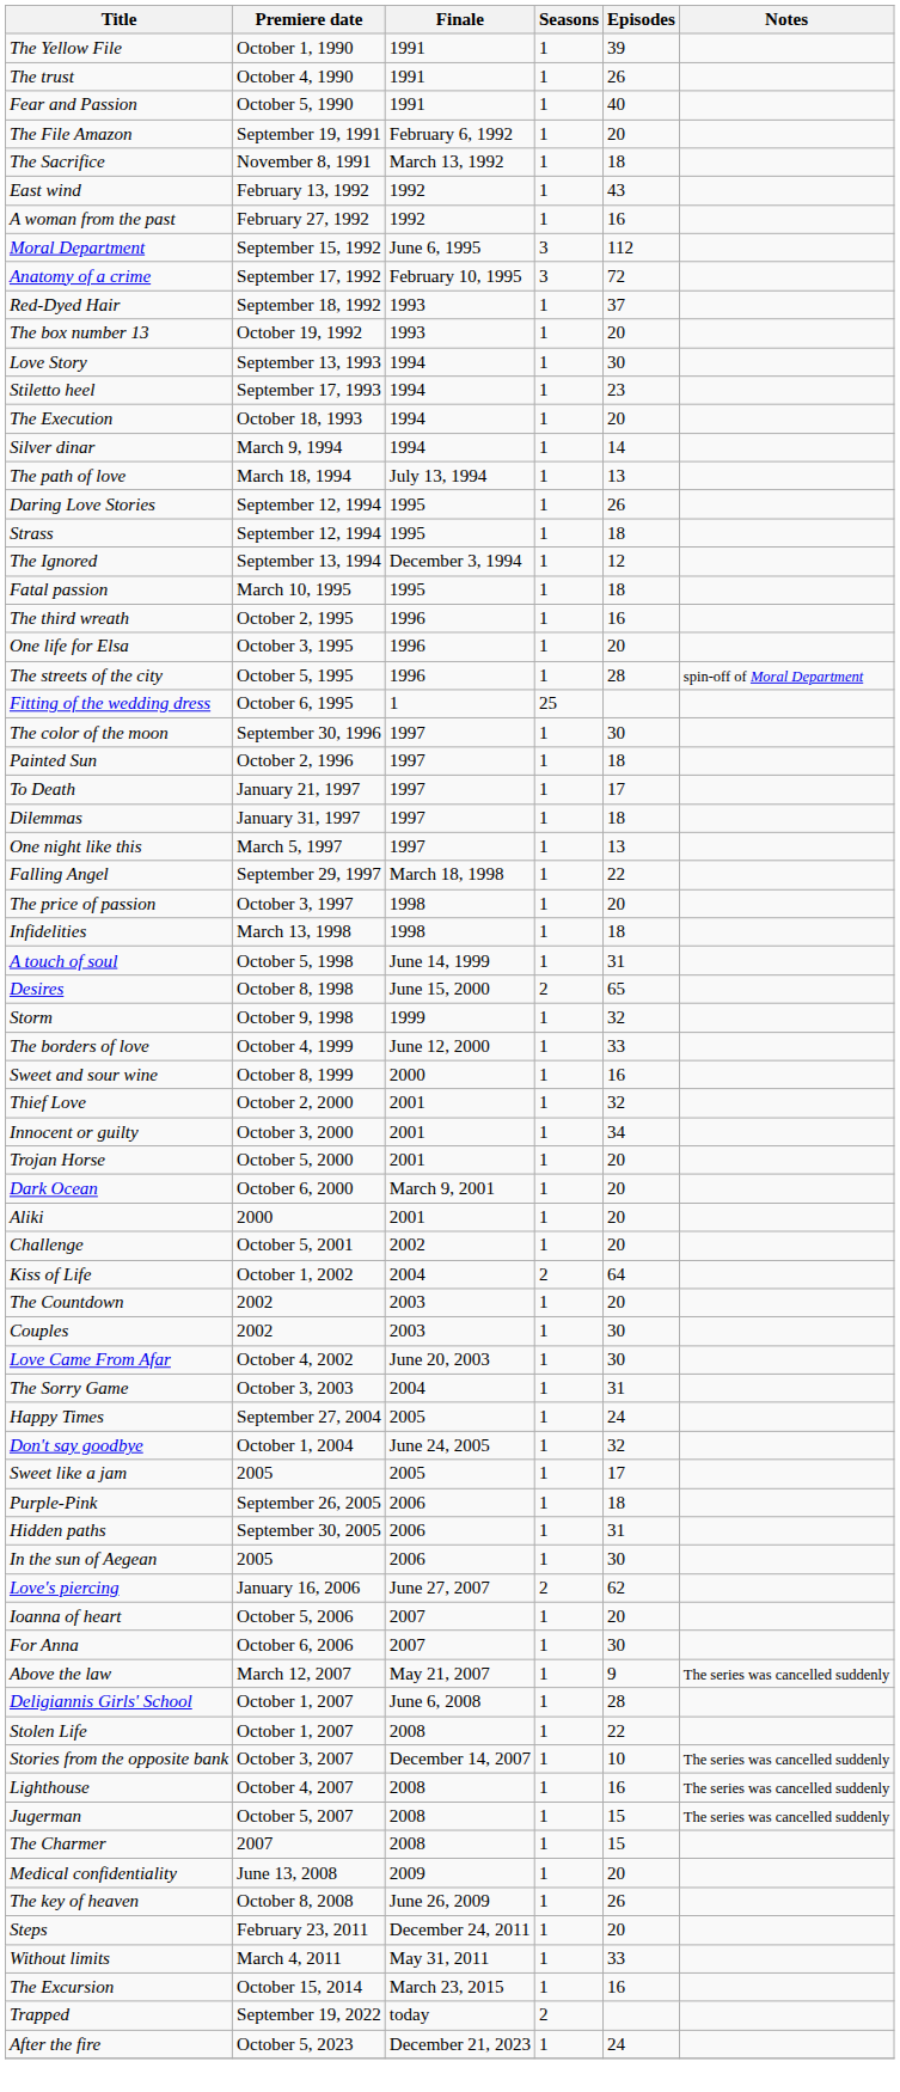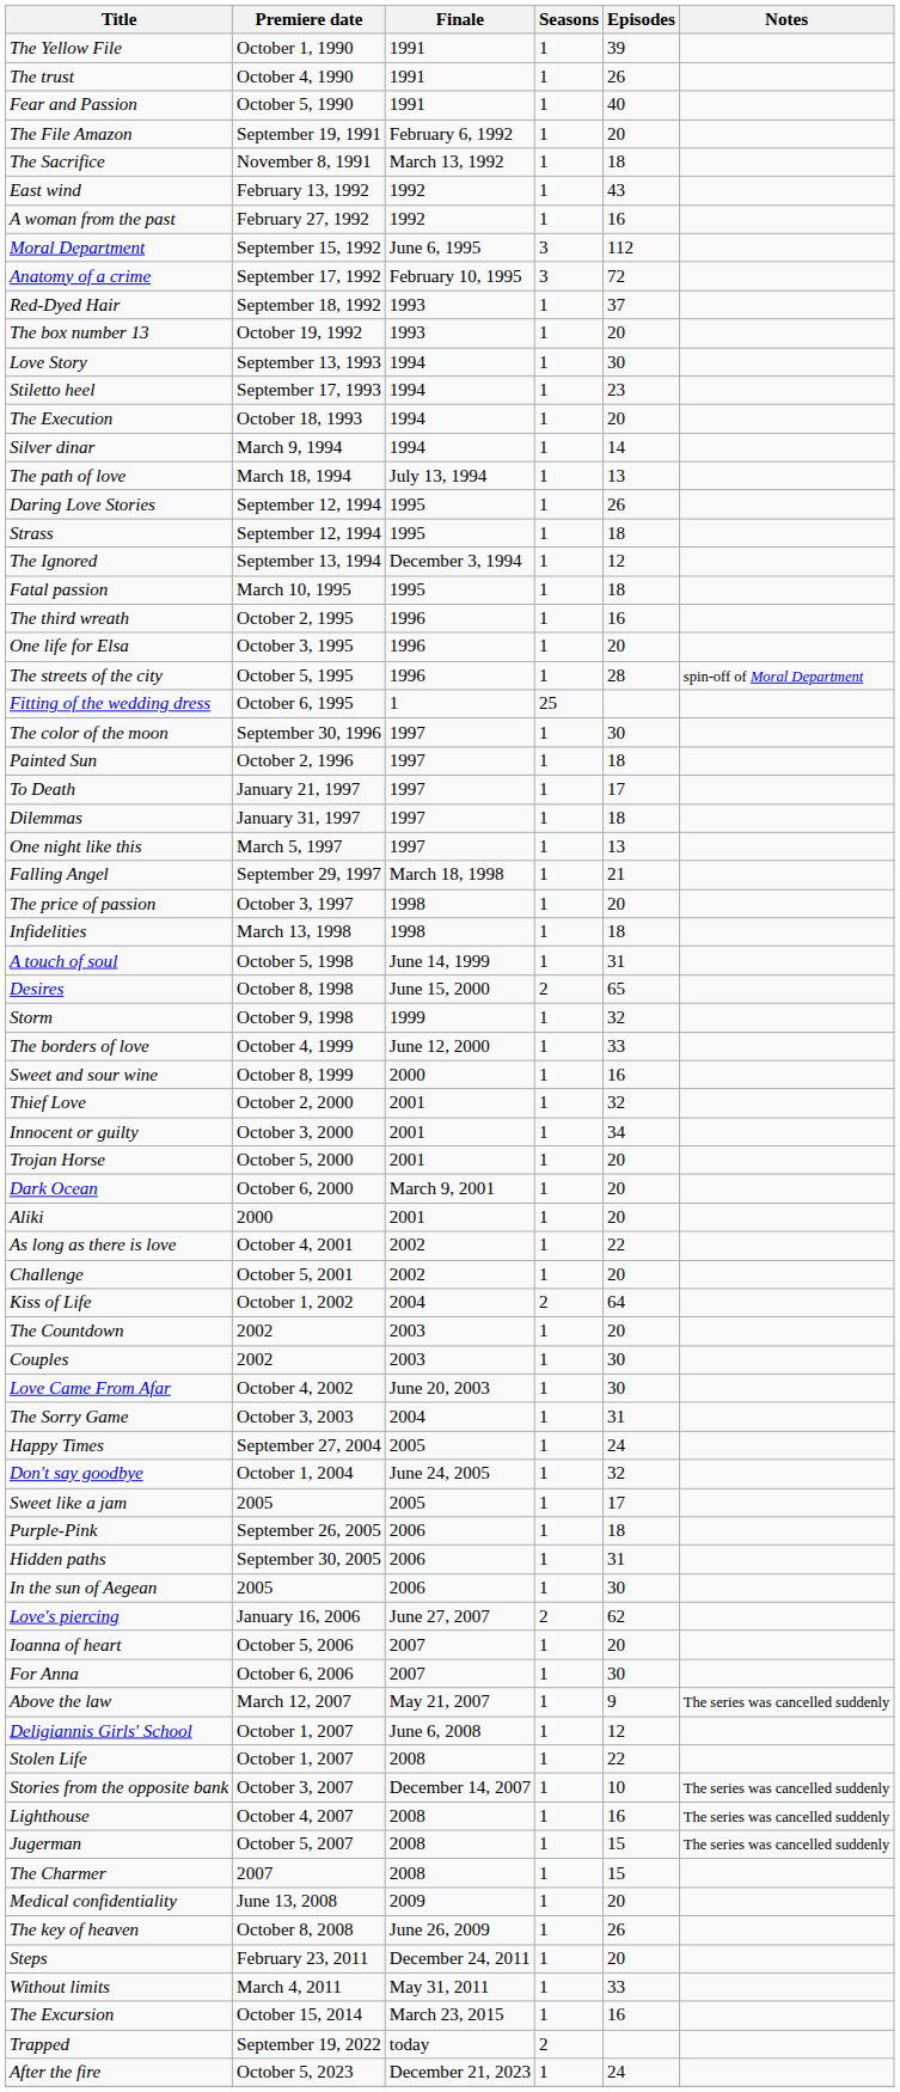 <table class="wikitable sortable">
 <tr>
 <th>Title</th>
 <th>Premiere date</th>
 <th>Finale</th>
 <th>Seasons</th>
 <th>Episodes</th>
 <th>Notes</th>
 </tr>
 <tr>
 <td><em>The Yellow File</em></td>
 <td>October 1, 1990</td>
 <td>1991</td>
 <td>1</td>
 <td>39</td>
 <td></td>
 </tr>
 <tr>
 <td><em>The trust</em></td>
 <td>October 4, 1990</td>
 <td>1991</td>
 <td>1</td>
 <td>26</td>
 <td></td>
 </tr>
 <tr>
 <td><em>Fear and Passion</em></td>
 <td>October 5, 1990</td>
 <td>1991</td>
 <td>1</td>
 <td>40</td>
 <td></td>
 </tr>
 <tr>
 <td><em>The File Amazon</em></td>
 <td>September 19, 1991</td>
 <td>February 6, 1992</td>
 <td>1</td>
 <td>20</td>
 <td></td>
 </tr>
 <tr>
 <td><em>The Sacrifice</em></td>
 <td>November 8, 1991</td>
 <td>March 13, 1992</td>
 <td>1</td>
 <td>18</td>
 <td></td>
 </tr>
 <tr>
 <td><em>East wind</em></td>
 <td>February 13, 1992</td>
 <td>1992</td>
 <td>1</td>
 <td>43</td>
 <td></td>
 </tr>
 <tr>
 <td><em>A woman from the past</em></td>
 <td>February 27, 1992</td>
 <td>1992</td>
 <td>1</td>
 <td>16</td>
 <td></td>
 </tr>
 <tr>
 <td><em><a href='#'>Moral Department</a></em></td>
 <td>September 15, 1992</td>
 <td>June 6, 1995</td>
 <td>3</td>
 <td>112</td>
 <td></td>
 </tr>
 <tr>
 <td><em><a href='#'>Anatomy of a crime</a></em></td>
 <td>September 17, 1992</td>
 <td>February 10, 1995</td>
 <td>3</td>
 <td>72</td>
 <td></td>
 </tr>
 <tr>
 <td><em>Red-Dyed Hair</em></td>
 <td>September 18, 1992</td>
 <td>1993</td>
 <td>1</td>
 <td>37</td>
 <td></td>
 </tr>
 <tr>
 <td><em>The box number 13</em></td>
 <td>October 19, 1992</td>
 <td>1993</td>
 <td>1</td>
 <td>20</td>
 <td></td>
 </tr>
 <tr>
 <td><em>Love Story</em></td>
 <td>September 13, 1993</td>
 <td>1994</td>
 <td>1</td>
 <td>30</td>
 <td></td>
 </tr>
 <tr>
 <td><em>Stiletto heel</em></td>
 <td>September 17, 1993</td>
 <td>1994</td>
 <td>1</td>
 <td>23</td>
 <td></td>
 </tr>
 <tr>
 <td><em>The Execution</em></td>
 <td>October 18, 1993</td>
 <td>1994</td>
 <td>1</td>
 <td>20</td>
 <td></td>
 </tr>
 <tr>
 <td><em>Silver dinar</em></td>
 <td>March 9, 1994</td>
 <td>1994</td>
 <td>1</td>
 <td>14</td>
 <td></td>
 </tr>
 <tr>
 <td><em>The path of love</em></td>
 <td>March 18, 1994</td>
 <td>July 13, 1994</td>
 <td>1</td>
 <td>13</td>
 <td></td>
 </tr>
 <tr>
 <td><em>Daring Love Stories</em></td>
 <td>September 12, 1994</td>
 <td>1995</td>
 <td>1</td>
 <td>26</td>
 <td></td>
 </tr>
 <tr>
 <td><em>Strass</em></td>
 <td>September 12, 1994</td>
 <td>1995</td>
 <td>1</td>
 <td>18</td>
 <td></td>
 </tr>
 <tr>
 <td><em>The Ignored</em></td>
 <td>September 13, 1994</td>
 <td>December 3, 1994</td>
 <td>1</td>
 <td>12</td>
 <td></td>
 </tr>
 <tr>
 <td><em>Fatal passion</em></td>
 <td>March 10, 1995</td>
 <td>1995</td>
 <td>1</td>
 <td>18</td>
 <td></td>
 </tr>
 <tr>
 <td><em>The third wreath</em></td>
 <td>October 2, 1995</td>
 <td>1996</td>
 <td>1</td>
 <td>16</td>
 <td></td>
 </tr>
 <tr>
 <td><em>One life for Elsa</em></td>
 <td>October 3, 1995</td>
 <td>1996</td>
 <td>1</td>
 <td>20</td>
 <td></td>
 </tr>
 <tr>
 <td><em>The streets of the city</em></td>
 <td>October 5, 1995</td>
 <td>1996</td>
 <td>1</td>
 <td>28</td>
 <td><small>spin-off of <em><a href='#'>Moral Department</a></em></small></td>
 </tr>
 <tr>
 <td><em><a href='#'>Fitting of the wedding dress</a></em></td>
 <td>October 6, 1995</td>
 <td>1</td>
 <td>25</td>
 <td></td>
 </tr>
 <tr>
 <td><em>The color of the moon</em></td>
 <td>September 30, 1996</td>
 <td>1997</td>
 <td>1</td>
 <td>30</td>
 <td></td>
 </tr>
 <tr>
 <td><em>Painted Sun</em></td>
 <td>October 2, 1996</td>
 <td>1997</td>
 <td>1</td>
 <td>18</td>
 <td></td>
 </tr>
 <tr>
 <td><em>To Death</em></td>
 <td>January 21, 1997</td>
 <td>1997</td>
 <td>1</td>
 <td>17</td>
 <td></td>
 </tr>
 <tr>
 <td><em>Dilemmas</em></td>
 <td>January 31, 1997</td>
 <td>1997</td>
 <td>1</td>
 <td>18</td>
 <td></td>
 </tr>
 <tr>
 <td><em>One night like this</em></td>
 <td>March 5, 1997</td>
 <td>1997</td>
 <td>1</td>
 <td>13</td>
 <td></td>
 </tr>
 <tr>
 <td><em>Falling Angel</em></td>
 <td>September 29, 1997</td>
 <td>March 18, 1998</td>
 <td>1</td>
-<td>22</td>
+<td>21</td>
 <td></td>
 </tr>
 <tr>
 <td><em>The price of passion</em></td>
 <td>October 3, 1997</td>
 <td>1998</td>
 <td>1</td>
 <td>20</td>
 <td></td>
 </tr>
 <tr>
 <td><em>Infidelities</em></td>
 <td>March 13, 1998</td>
 <td>1998</td>
 <td>1</td>
 <td>18</td>
 <td></td>
 </tr>
 <tr>
 <td><em><a href='#'>A touch of soul</a></em></td>
 <td>October 5, 1998</td>
 <td>June 14, 1999</td>
 <td>1</td>
 <td>31</td>
 <td></td>
 </tr>
 <tr>
 <td><em><a href='#'>Desires</a></em></td>
 <td>October 8, 1998</td>
 <td>June 15, 2000</td>
 <td>2</td>
 <td>65</td>
 <td></td>
 </tr>
 <tr>
 <td><em>Storm</em></td>
 <td>October 9, 1998</td>
 <td>1999</td>
 <td>1</td>
 <td>32</td>
 <td></td>
 </tr>
 <tr>
 <td><em>The borders of love</em></td>
 <td>October 4, 1999</td>
 <td>June 12, 2000</td>
 <td>1</td>
 <td>33</td>
 <td></td>
 </tr>
 <tr>
 <td><em>Sweet and sour wine</em></td>
 <td>October 8, 1999</td>
 <td>2000</td>
 <td>1</td>
 <td>16</td>
 <td></td>
 </tr>
 <tr>
 <td><em>Thief Love</em></td>
 <td>October 2, 2000</td>
 <td>2001</td>
 <td>1</td>
 <td>32</td>
 <td></td>
 </tr>
 <tr>
 <td><em>Innocent or guilty</em></td>
 <td>October 3, 2000</td>
 <td>2001</td>
 <td>1</td>
 <td>34</td>
 <td></td>
 </tr>
 <tr>
 <td><em>Trojan Horse</em></td>
 <td>October 5, 2000</td>
 <td>2001</td>
 <td>1</td>
 <td>20</td>
 <td></td>
 </tr>
 <tr>
 <td><em><a href='#'>Dark Ocean</a></em></td>
 <td>October 6, 2000</td>
 <td>March 9, 2001</td>
 <td>1</td>
 <td>20</td>
 <td></td>
 </tr>
 <tr>
 <td><em>Aliki</em></td>
 <td>2000</td>
 <td>2001</td>
 <td>1</td>
 <td>20</td>
+<td></td>
+</tr>
+<tr>
+<td><em>As long as there is love</em></td>
+<td>October 4, 2001</td>
+<td>2002</td>
+<td>1</td>
+<td>22</td>
 <td></td>
 </tr>
 <tr>
 <td><em>Challenge</em></td>
 <td>October 5, 2001</td>
 <td>2002</td>
 <td>1</td>
 <td>20</td>
 <td></td>
 </tr>
 <tr>
 <td><em>Kiss of Life</em></td>
 <td>October 1, 2002</td>
 <td>2004</td>
 <td>2</td>
 <td>64</td>
 <td></td>
 </tr>
 <tr>
 <td><em>The Countdown</em></td>
 <td>2002</td>
 <td>2003</td>
 <td>1</td>
 <td>20</td>
 <td></td>
 </tr>
 <tr>
 <td><em>Couples</em></td>
 <td>2002</td>
 <td>2003</td>
 <td>1</td>
 <td>30</td>
 <td></td>
 </tr>
 <tr>
 <td><em><a href='#'>Love Came From Afar</a></em></td>
 <td>October 4, 2002</td>
 <td>June 20, 2003</td>
 <td>1</td>
 <td>30</td>
 <td></td>
 </tr>
 <tr>
 <td><em>The Sorry Game</em></td>
 <td>October 3, 2003</td>
 <td>2004</td>
 <td>1</td>
 <td>31</td>
 <td></td>
 </tr>
 <tr>
 <td><em>Happy Times</em></td>
 <td>September 27, 2004</td>
 <td>2005</td>
 <td>1</td>
 <td>24</td>
 <td></td>
 </tr>
 <tr>
 <td><em><a href='#'>Don't say goodbye</a></em></td>
 <td>October 1, 2004</td>
 <td>June 24, 2005</td>
 <td>1</td>
 <td>32</td>
 <td></td>
 </tr>
 <tr>
 <td><em>Sweet like a jam</em></td>
 <td>2005</td>
 <td>2005</td>
 <td>1</td>
 <td>17</td>
 <td></td>
 </tr>
 <tr>
 <td><em>Purple-Pink</em></td>
 <td>September 26, 2005</td>
 <td>2006</td>
 <td>1</td>
 <td>18</td>
 <td></td>
 </tr>
 <tr>
 <td><em>Hidden paths</em></td>
 <td>September 30, 2005</td>
 <td>2006</td>
 <td>1</td>
 <td>31</td>
 <td></td>
 </tr>
 <tr>
 <td><em>In the sun of Aegean</em></td>
 <td>2005</td>
 <td>2006</td>
 <td>1</td>
 <td>30</td>
 <td></td>
 </tr>
 <tr>
 <td><em><a href='#'>Love's piercing</a></em></td>
 <td>January 16, 2006</td>
 <td>June 27, 2007</td>
 <td>2</td>
 <td>62</td>
 <td></td>
 </tr>
 <tr>
 <td><em>Ioanna of heart</em></td>
 <td>October 5, 2006</td>
 <td>2007</td>
 <td>1</td>
 <td>20</td>
 <td></td>
 </tr>
 <tr>
 <td><em>For Anna</em></td>
 <td>October 6, 2006</td>
 <td>2007</td>
 <td>1</td>
 <td>30</td>
 <td></td>
 </tr>
 <tr>
 <td><em>Above the law</em></td>
 <td>March 12, 2007</td>
 <td>May 21, 2007</td>
 <td>1</td>
 <td>9</td>
 <td><small>The series was cancelled suddenly</small></td>
 </tr>
 <tr>
 <td><em><a href='#'>Deligiannis Girls' School</a></em></td>
 <td>October 1, 2007</td>
 <td>June 6, 2008</td>
 <td>1</td>
-<td>28</td>
+<td>12</td>
 <td></td>
 </tr>
 <tr>
 <td><em>Stolen Life</em></td>
 <td>October 1, 2007</td>
 <td>2008</td>
 <td>1</td>
 <td>22</td>
 <td></td>
 </tr>
 <tr>
 <td><em>Stories from the opposite bank</em></td>
 <td>October 3, 2007</td>
 <td>December 14, 2007</td>
 <td>1</td>
 <td>10</td>
 <td><small>The series was cancelled suddenly</small></td>
 </tr>
 <tr>
 <td><em>Lighthouse</em></td>
 <td>October 4, 2007</td>
 <td>2008</td>
 <td>1</td>
 <td>16</td>
 <td><small>The series was cancelled suddenly</small></td>
 </tr>
 <tr>
 <td><em>Jugerman</em></td>
 <td>October 5, 2007</td>
 <td>2008</td>
 <td>1</td>
 <td>15</td>
 <td><small>The series was cancelled suddenly</small></td>
 </tr>
 <tr>
 <td><em>The Charmer</em></td>
 <td>2007</td>
 <td>2008</td>
 <td>1</td>
 <td>15</td>
 <td></td>
 </tr>
 <tr>
 <td><em>Medical confidentiality</em></td>
 <td>June 13, 2008</td>
 <td>2009</td>
 <td>1</td>
 <td>20</td>
 <td></td>
 </tr>
 <tr>
 <td><em>The key of heaven</em></td>
 <td>October 8, 2008</td>
 <td>June 26, 2009</td>
 <td>1</td>
 <td>26</td>
 <td></td>
 </tr>
 <tr>
 <td><em>Steps</em></td>
 <td>February 23, 2011</td>
 <td>December 24, 2011</td>
 <td>1</td>
 <td>20</td>
 <td></td>
 </tr>
 <tr>
 <td><em>Without limits</em></td>
 <td>March 4, 2011</td>
 <td>May 31, 2011</td>
 <td>1</td>
 <td>33</td>
 <td></td>
 </tr>
 <tr>
 <td><em>The Excursion</em></td>
 <td>October 15, 2014</td>
 <td>March 23, 2015</td>
 <td>1</td>
 <td>16</td>
 <td></td>
 </tr>
 <tr>
 <td><em>Trapped</em></td>
 <td>September 19, 2022</td>
 <td>today</td>
 <td>2</td>
 <td></td>
 <td></td>
 </tr>
 <tr>
 <td><em>After the fire</em></td>
 <td>October 5, 2023</td>
 <td>December 21, 2023</td>
 <td>1</td>
 <td>24</td>
 <td></td>
 </tr>
 <tr>
 </tr>
 </table>
